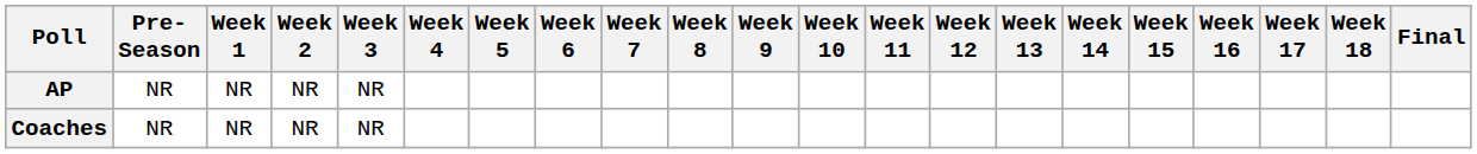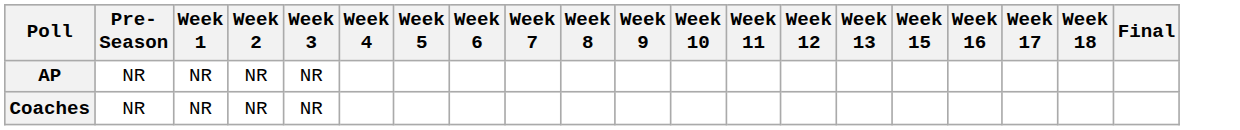 <table class="wikitable" style="white-space:nowrap;font-size:90%">
 <tr>
 <th>Poll</th>
 <th>Pre-<br>Season</th>
 <th>Week<br>1</th>
 <th>Week<br>2</th>
 <th>Week<br>3</th>
 <th>Week<br>4</th>
 <th>Week<br>5</th>
 <th>Week<br>6</th>
 <th>Week<br>7</th>
 <th>Week<br>8</th>
 <th>Week<br>9</th>
 <th>Week<br>10</th>
 <th>Week<br>11</th>
 <th>Week<br>12</th>
 <th>Week<br>13</th>
-<th>Week<br>14</th>
 <th>Week<br>15</th>
 <th>Week<br>16</th>
 <th>Week<br>17</th>
 <th>Week<br>18</th>
 <th>Final</th>
 </tr>
 <tr style="text-align:center;">
 <th>AP</th>
 <td style="background:#FFF;">NR</td>
 <td style="background:#FFF;">NR</td>
 <td style="background:#FFF;">NR</td>
 <td style="background:#FFF;">NR</td>
-<td style="background:#FFF;"></td>
 <td style="background:#FFF;"></td>
 <td style="background:#FFF;"></td>
 <td style="background:#FFF;"></td>
 <td style="background:#FFF;"></td>
 <td style="background:#FFF;"></td>
 <td style="background:#FFF;"></td>
 <td style="background:#FFF;"></td>
 <td style="background:#FFF;"></td>
 <td style="background:#FFF;"></td>
 <td style="background:#FFF;"></td>
 <td style="background:#FFF;"></td>
 <td style="background:#FFF;"></td>
 <td style="background:#FFF;"></td>
 <td style="background:#FFF;"></td>
 <td style="background:#FFF;"></td>
 </tr>
 <tr style="text-align:center;">
 <th>Coaches</th>
 <td style="background:#FFF;">NR</td>
 <td style="background:#FFF;">NR</td>
 <td style="background:#FFF;">NR</td>
 <td style="background:#FFF;">NR</td>
 <td style="background:#FFF;"></td>
 <td style="background:#FFF;"></td>
 <td style="background:#FFF;"></td>
 <td style="background:#FFF;"></td>
 <td style="background:#FFF;"></td>
 <td style="background:#FFF;"></td>
 <td style="background:#FFF;"></td>
 <td style="background:#FFF;"></td>
 <td style="background:#FFF;"></td>
 <td style="background:#FFF;"></td>
 <td style="background:#FFF;"></td>
 <td style="background:#FFF;"></td>
 <td style="background:#FFF;"></td>
 <td style="background:#FFF;"></td>
 <td style="background:#FFF;"></td>
-<td style="background:#FFF;"></td>
 </tr>
 </table>
